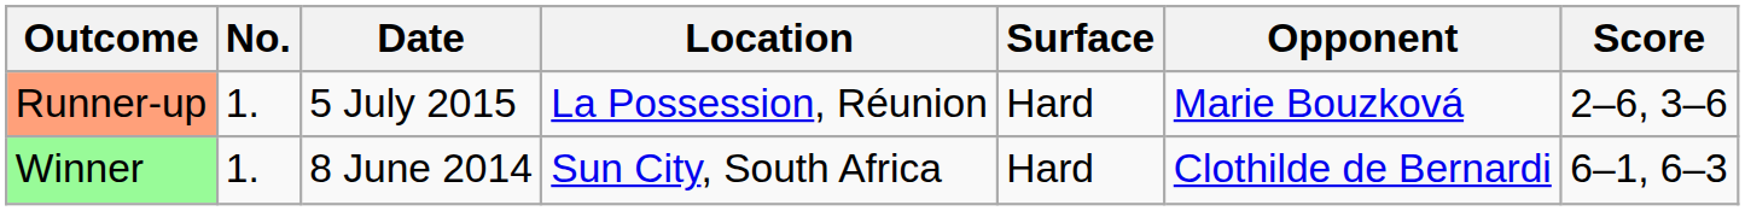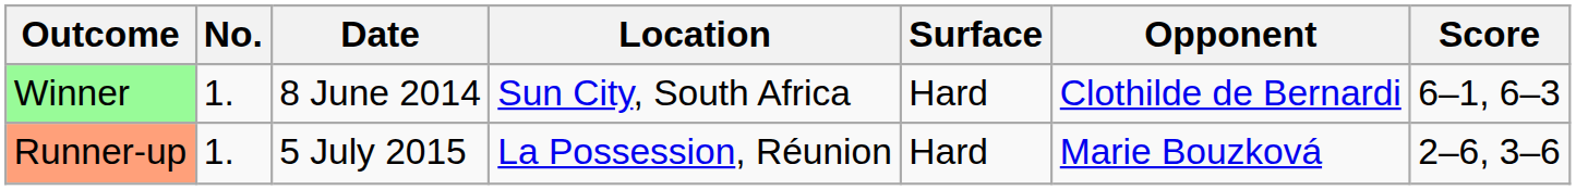 <table class="sortable wikitable" style=font-size:97%>
 <tr>
 <th>Outcome</th>
 <th>No.</th>
 <th>Date</th>
 <th>Location</th>
 <th>Surface</th>
 <th>Opponent</th>
 <th class="unsortable">Score</th>
 </tr>
 <tr>
+<td style="background:#98fb98;">Winner</td>
+<td>1.</td>
+<td>8 June 2014</td>
+<td><a href='#'>Sun City</a>, South Africa</td>
+<td>Hard</td>
+<td> <a href='#'>Clothilde de Bernardi</a></td>
+<td>6–1, 6–3</td>
+</tr>
+<tr>
 <td style="background:#ffa07a;">Runner-up</td>
 <td>1.</td>
 <td>5 July 2015</td>
 <td><a href='#'>La Possession</a>, Réunion</td>
 <td>Hard</td>
 <td> <a href='#'>Marie Bouzková</a></td>
 <td>2–6, 3–6</td>
 </tr>
-<tr>
-<td style="background:#98fb98;">Winner</td>
-<td>1.</td>
-<td>8 June 2014</td>
-<td><a href='#'>Sun City</a>, South Africa</td>
-<td>Hard</td>
-<td> <a href='#'>Clothilde de Bernardi</a></td>
-<td>6–1, 6–3</td>
-</tr>
 </table>
